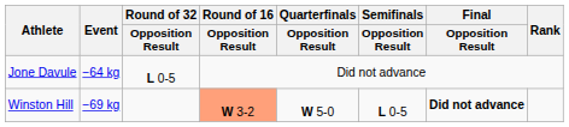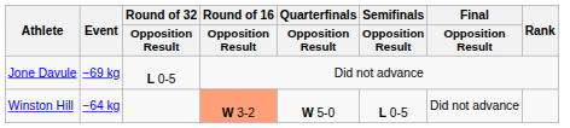 <table class="wikitable" style="font-size:90%;">
 <tr>
 <th rowspan=2>Athlete</th>
 <th rowspan=2>Event</th>
 <th>Round of 32</th>
 <th>Round of 16</th>
 <th>Quarterfinals</th>
 <th>Semifinals</th>
 <th>Final</th>
 <th rowspan=2>Rank</th>
 </tr>
 <tr style="font-size:95%">
 <th>Opposition<br>Result</th>
 <th>Opposition<br>Result</th>
 <th>Opposition<br>Result</th>
 <th>Opposition<br>Result</th>
 <th>Opposition<br>Result</th>
 </tr>
 <tr align=center>
 <td align=left><a href='#'>Jone Davule</a></td>
-<td align=left><a href='#'>−64 kg</a></td>
+<td align=left><a href='#'>−69 kg</a></td>
 <td><br> <strong>L</strong> 0-5</td>
 <td Colspan=5>Did not advance</td>
 </tr>
 <tr align=center>
 <td align=left><a href='#'>Winston Hill</a></td>
-<td align=left><a href='#'>−69 kg</a></td>
+<td align=left><a href='#'>−64 kg</a></td>
 <td></td>
 <td style="background: lightsalmon;"><br> <strong>W</strong> 3-2</td>
 <td><br> <strong>W</strong> 5-0</td>
 <td><br> <strong>L</strong> 0-5</td>
-<td><strong>Did not advance</strong></td>
+<td>Did not advance</td>
 <td></td>
 </tr>
 </table>
